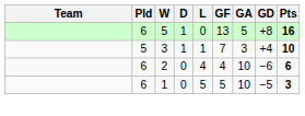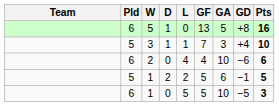 <table class="wikitable" style="text-align:center">
 <tr>
 <th style="width:175px;">Team</th>
 <th style="width:20px;" abbr="Played">Pld</th>
 <th style="width:20px;" abbr="Won">W</th>
 <th style="width:20px;" abbr="Drawn">D</th>
 <th style="width:20px;" abbr="Lost">L</th>
 <th style="width:20px;" abbr="Goals for">GF</th>
 <th style="width:20px;" abbr="Goals against">GA</th>
 <th style="width:20px;" abbr="Goal difference">GD</th>
 <th style="width:20px;" abbr="Points">Pts</th>
 </tr>
 <tr style="background:#ccffcc;">
 <td align=left></td>
 <td>6</td>
 <td>5</td>
 <td>1</td>
 <td>0</td>
 <td>13</td>
 <td>5</td>
 <td>+8</td>
 <td><strong>16</strong></td>
 </tr>
 <tr>
 <td align="left"></td>
 <td>5</td>
 <td>3</td>
 <td>1</td>
 <td>1</td>
 <td>7</td>
 <td>3</td>
 <td>+4</td>
 <td><strong>10</strong></td>
 </tr>
 <tr>
 <td align="left"></td>
 <td>6</td>
 <td>2</td>
 <td>0</td>
 <td>4</td>
 <td>4</td>
 <td>10</td>
 <td>−6</td>
 <td><strong>6</strong></td>
 </tr>
 <tr>
 <td align="left"></td>
+<td>5</td>
+<td>1</td>
+<td>2</td>
+<td>2</td>
+<td>5</td>
+<td>6</td>
+<td>−1</td>
+<td><strong>5</strong></td>
+</tr>
+<tr>
+<td align="left"></td>
 <td>6</td>
 <td>1</td>
 <td>0</td>
 <td>5</td>
 <td>5</td>
 <td>10</td>
 <td>−5</td>
 <td><strong>3</strong></td>
 </tr>
 </table>
